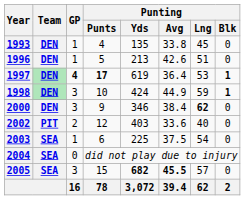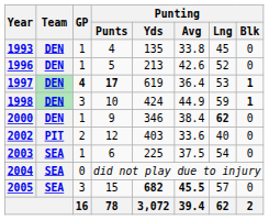 <table class="wikitable" style="text-align:center;">
 <tr>
 <th rowspan="2">Year</th>
 <th rowspan="2">Team</th>
 <th rowspan="2">GP</th>
 <th colspan="5">Punting</th>
 </tr>
 <tr>
 <th>Punts</th>
 <th>Yds</th>
 <th>Avg</th>
 <th>Lng</th>
 <th>Blk</th>
 </tr>
 <tr>
 <th><a href='#'>1993</a></th>
 <th><a href='#'>DEN</a></th>
 <td>1</td>
 <td>4</td>
 <td>135</td>
 <td>33.8</td>
 <td>45</td>
 <td>0</td>
 </tr>
 <tr>
 <th><a href='#'>1996</a></th>
 <th><a href='#'>DEN</a></th>
 <td>1</td>
 <td>5</td>
 <td>213</td>
 <td>42.6</td>
-<td>51</td>
+<td>52</td>
 <td>0</td>
 </tr>
 <tr>
 <th><a href='#'>1997</a></th>
 <th style="background:#afe6ba; width:3em;"><a href='#'>DEN</a></th>
 <td><strong>4</strong></td>
 <td><strong>17</strong></td>
 <td>619</td>
 <td>36.4</td>
 <td>53</td>
 <td><strong>1</strong></td>
 </tr>
 <tr>
 <th><a href='#'>1998</a></th>
 <th style="background:#afe6ba; width:3em;"><a href='#'>DEN</a></th>
 <td>3</td>
 <td>10</td>
 <td>424</td>
 <td>44.9</td>
 <td>59</td>
 <td><strong>1</strong></td>
 </tr>
 <tr>
 <th><a href='#'>2000</a></th>
 <th><a href='#'>DEN</a></th>
-<td>3</td>
+<td>1</td>
 <td>9</td>
 <td>346</td>
 <td>38.4</td>
 <td><strong>62</strong></td>
 <td>0</td>
 </tr>
 <tr>
 <th><a href='#'>2002</a></th>
 <th><a href='#'>PIT</a></th>
 <td>2</td>
 <td>12</td>
 <td>403</td>
 <td>33.6</td>
 <td>40</td>
 <td>0</td>
 </tr>
 <tr>
 <th><a href='#'>2003</a></th>
 <th><a href='#'>SEA</a></th>
 <td>1</td>
 <td>6</td>
 <td>225</td>
 <td>37.5</td>
 <td>54</td>
 <td>0</td>
 </tr>
 <tr>
 <th><a href='#'>2004</a></th>
 <th><a href='#'>SEA</a></th>
 <td>0</td>
 <td colspan="12"><em>did not play due to injury</em></td>
 </tr>
 <tr>
 <th><a href='#'>2005</a></th>
 <th><a href='#'>SEA</a></th>
 <td>3</td>
 <td>15</td>
 <td><strong>682</strong></td>
 <td><strong>45.5</strong></td>
 <td>57</td>
 <td>0</td>
 </tr>
 <tr>
 <th colspan="2"></th>
 <th>16</th>
 <th>78</th>
 <th>3,072</th>
 <th>39.4</th>
 <th>62</th>
 <th>2</th>
 </tr>
 </table>
